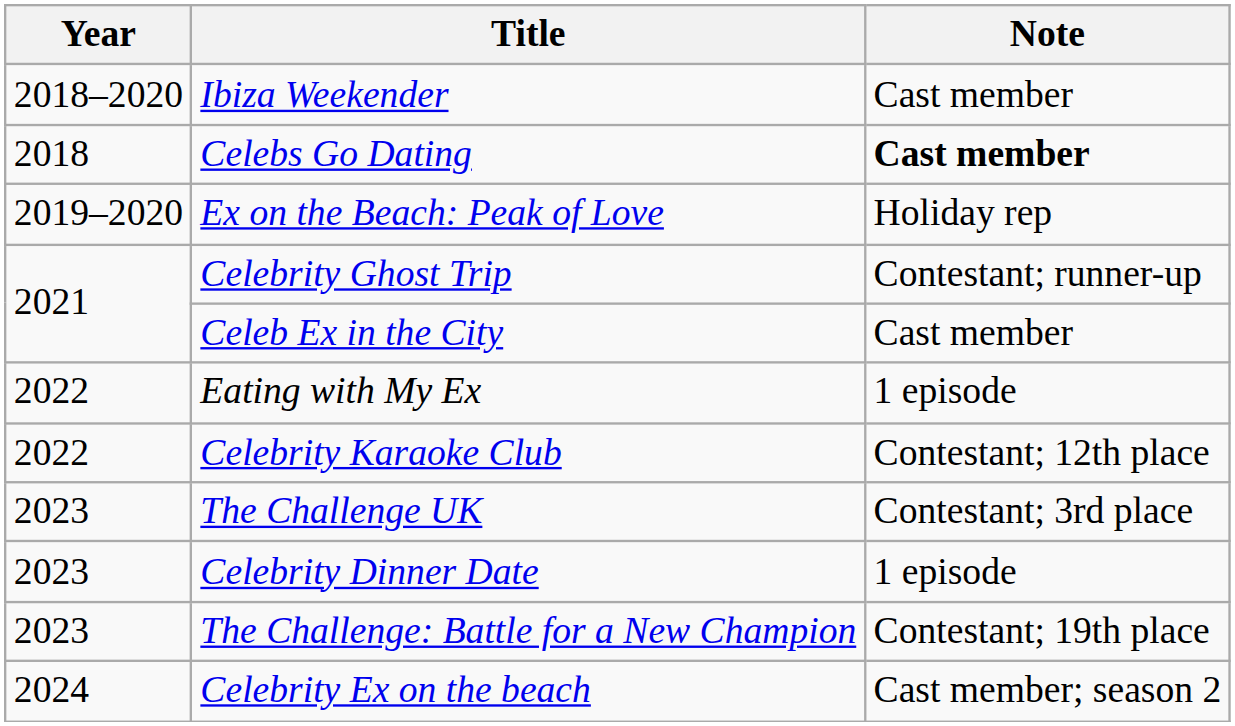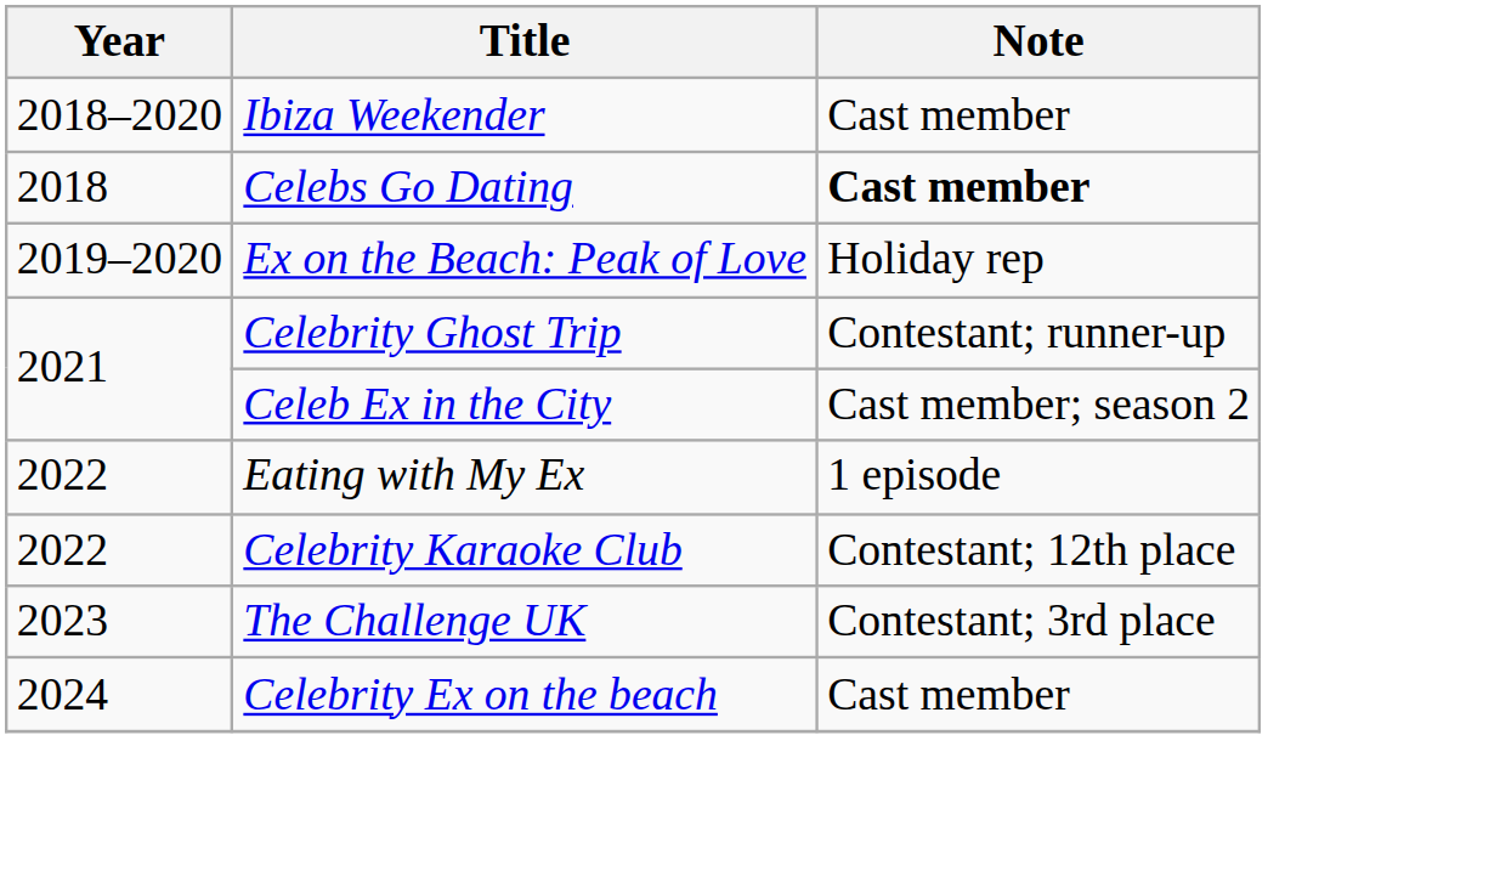 <table class="wikitable">
 <tr>
 <th>Year</th>
 <th>Title</th>
 <th>Note</th>
 </tr>
 <tr>
 <td>2018–2020</td>
 <td><em><a href='#'>Ibiza Weekender</a></em></td>
 <td>Cast member</td>
 </tr>
 <tr>
 <td>2018</td>
 <td><em><a href='#'>Celebs Go Dating</a></em></td>
 <td><strong>Cast member</strong></td>
 </tr>
 <tr>
 <td>2019–2020</td>
 <td><em><a href='#'>Ex on the Beach: Peak of Love</a></em></td>
 <td>Holiday rep</td>
 </tr>
 <tr>
 <td rowspan="2">2021</td>
 <td><em><a href='#'>Celebrity Ghost Trip</a></em></td>
 <td>Contestant; runner-up</td>
 </tr>
 <tr>
 <td><em><a href='#'>Celeb Ex in the City</a></em></td>
-<td>Cast member</td>
+<td>Cast member; season 2</td>
 </tr>
 <tr>
 <td>2022</td>
 <td><em>Eating with My Ex</em></td>
 <td>1 episode</td>
 </tr>
 <tr>
 <td>2022</td>
 <td><em><a href='#'>Celebrity Karaoke Club</a></em></td>
 <td>Contestant; 12th place</td>
 </tr>
 <tr>
 <td>2023</td>
 <td><em><a href='#'>The Challenge UK</a></em></td>
 <td>Contestant; 3rd place</td>
 </tr>
 <tr>
-<td>2023</td>
-<td><em><a href='#'>Celebrity Dinner Date</a></em></td>
-<td>1 episode</td>
-</tr>
-<tr>
-<td>2023</td>
-<td><em><a href='#'>The Challenge: Battle for a New Champion</a></em></td>
-<td>Contestant; 19th place</td>
-</tr>
-<tr>
 <td>2024</td>
 <td><a href='#'><em>Celebrity Ex on the beach</em></a></td>
-<td>Cast member; season 2</td>
+<td>Cast member</td>
 </tr>
 <tr>
 </tr>
 </table>
